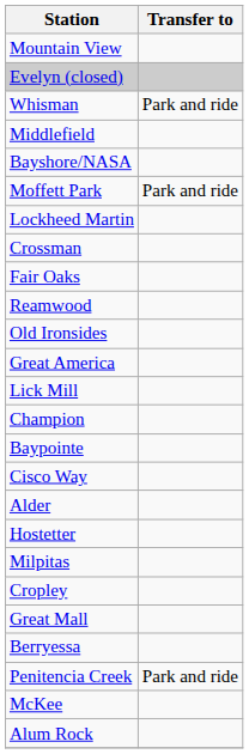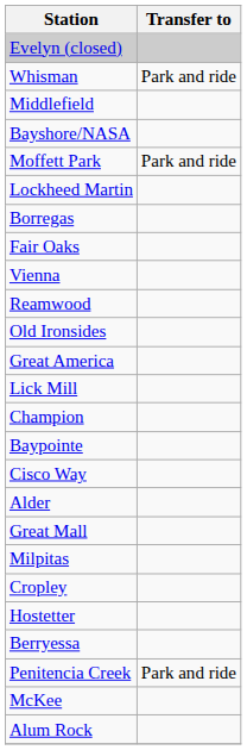 <table class="wikitable">
 <tr>
 <th>Station</th>
 <th>Transfer to</th>
-</tr>
-<tr>
-<td><a href='#'>Mountain View</a></td>
-<td></td>
 </tr>
 <tr>
 <td style="background-color:#CCCCCC"><a href='#'>Evelyn (closed)</a></td>
 <td style="background-color:#CCCCCC"></td>
 </tr>
 <tr>
 <td><a href='#'>Whisman</a></td>
 <td>Park and ride</td>
 </tr>
 <tr>
 <td><a href='#'>Middlefield</a></td>
 <td></td>
 </tr>
 <tr>
 <td><a href='#'>Bayshore/NASA</a></td>
 <td></td>
 </tr>
 <tr>
 <td><a href='#'>Moffett Park</a></td>
 <td>Park and ride</td>
 </tr>
 <tr>
 <td><a href='#'>Lockheed Martin</a></td>
 <td></td>
 </tr>
 <tr>
-<td><a href='#'>Crossman</a></td>
+<td><a href='#'>Borregas</a></td>
 <td></td>
 </tr>
 <tr>
 <td><a href='#'>Fair Oaks</a></td>
+<td></td>
+</tr>
+<tr>
+<td><a href='#'>Vienna</a></td>
 <td></td>
 </tr>
 <tr>
 <td><a href='#'>Reamwood</a></td>
 <td></td>
 </tr>
 <tr>
 <td><a href='#'>Old Ironsides</a></td>
 <td></td>
 </tr>
 <tr>
 <td><a href='#'>Great America</a></td>
 <td></td>
 </tr>
 <tr>
 <td><a href='#'>Lick Mill</a></td>
 <td></td>
 </tr>
 <tr>
 <td><a href='#'>Champion</a></td>
 <td></td>
 </tr>
 <tr>
 <td><a href='#'>Baypointe</a></td>
 <td></td>
 </tr>
 <tr>
 <td><a href='#'>Cisco Way</a></td>
 <td></td>
 </tr>
 <tr>
 <td><a href='#'>Alder</a></td>
 <td></td>
 </tr>
 <tr>
-<td><a href='#'>Hostetter</a></td>
+<td><a href='#'>Great Mall</a></td>
 <td></td>
 </tr>
 <tr>
 <td><a href='#'>Milpitas</a></td>
 <td></td>
 </tr>
 <tr>
 <td><a href='#'>Cropley</a></td>
 <td></td>
 </tr>
 <tr>
-<td><a href='#'>Great Mall</a></td>
+<td><a href='#'>Hostetter</a></td>
 <td></td>
 </tr>
 <tr>
 <td><a href='#'>Berryessa</a></td>
 <td></td>
 </tr>
 <tr>
 <td><a href='#'>Penitencia Creek</a></td>
 <td>Park and ride</td>
 </tr>
 <tr>
 <td><a href='#'>McKee</a></td>
 <td></td>
 </tr>
 <tr>
 <td><a href='#'>Alum Rock</a></td>
 <td></td>
 </tr>
 <tr>
 </tr>
 </table>
